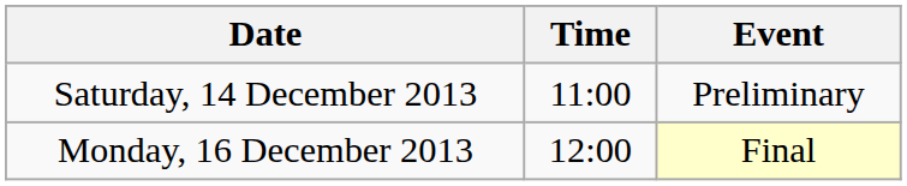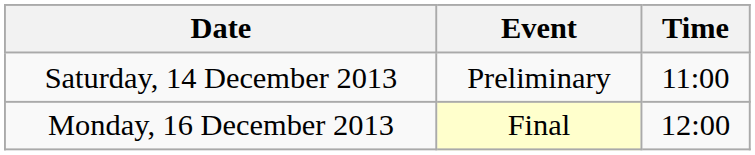 <table class = "wikitable" style="text-align:center;">
 <tr>
 <th width=220>Date</th>
+<th width=100>Event</th>
 <th width=50>Time</th>
-<th width=100>Event</th>
 </tr>
 <tr>
 <td>Saturday, 14 December 2013</td>
+<td>Preliminary</td>
 <td>11:00</td>
-<td>Preliminary</td>
 </tr>
 <tr>
 <td>Monday, 16 December 2013</td>
+<td bgcolor=ffffcc>Final</td>
 <td>12:00</td>
-<td bgcolor=ffffcc>Final</td>
 </tr>
 </table>
